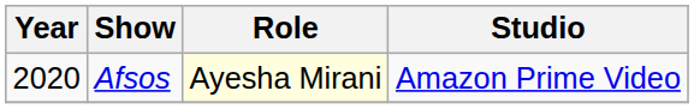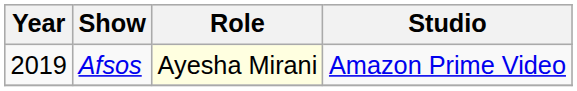 <table class="wikitable sortable">
 <tr>
 <th>Year</th>
 <th>Show</th>
 <th>Role</th>
 <th>Studio</th>
 </tr>
 <tr>
-<td>2020</td>
+<td>2019</td>
 <td><em><a href='#'>Afsos</a></em></td>
 <td style="background: lightyellow;">Ayesha Mirani</td>
 <td><a href='#'>Amazon Prime Video</a></td>
 </tr>
 <tr>
 </tr>
 </table>
